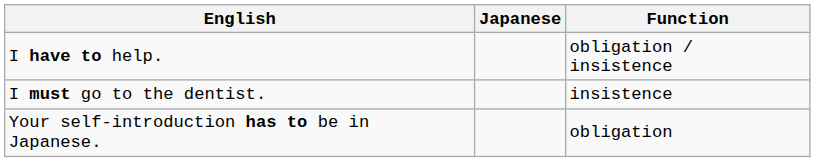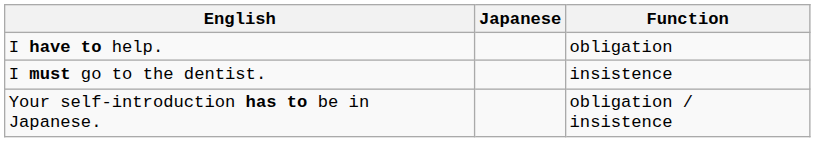 <table class="wikitable">
 <tr>
 <th>English</th>
 <th>Japanese</th>
 <th>Function</th>
 </tr>
 <tr>
 <td>I <strong>have to</strong> help.</td>
 <td></td>
-<td>obligation / insistence</td>
+<td>obligation</td>
 </tr>
 <tr>
 <td>I <strong>must</strong> go to the dentist.</td>
 <td></td>
 <td>insistence</td>
 </tr>
 <tr>
 <td>Your self‑introduction <strong>has to</strong> be in Japanese.</td>
 <td></td>
-<td>obligation</td>
+<td>obligation / insistence</td>
 </tr>
 </table>
